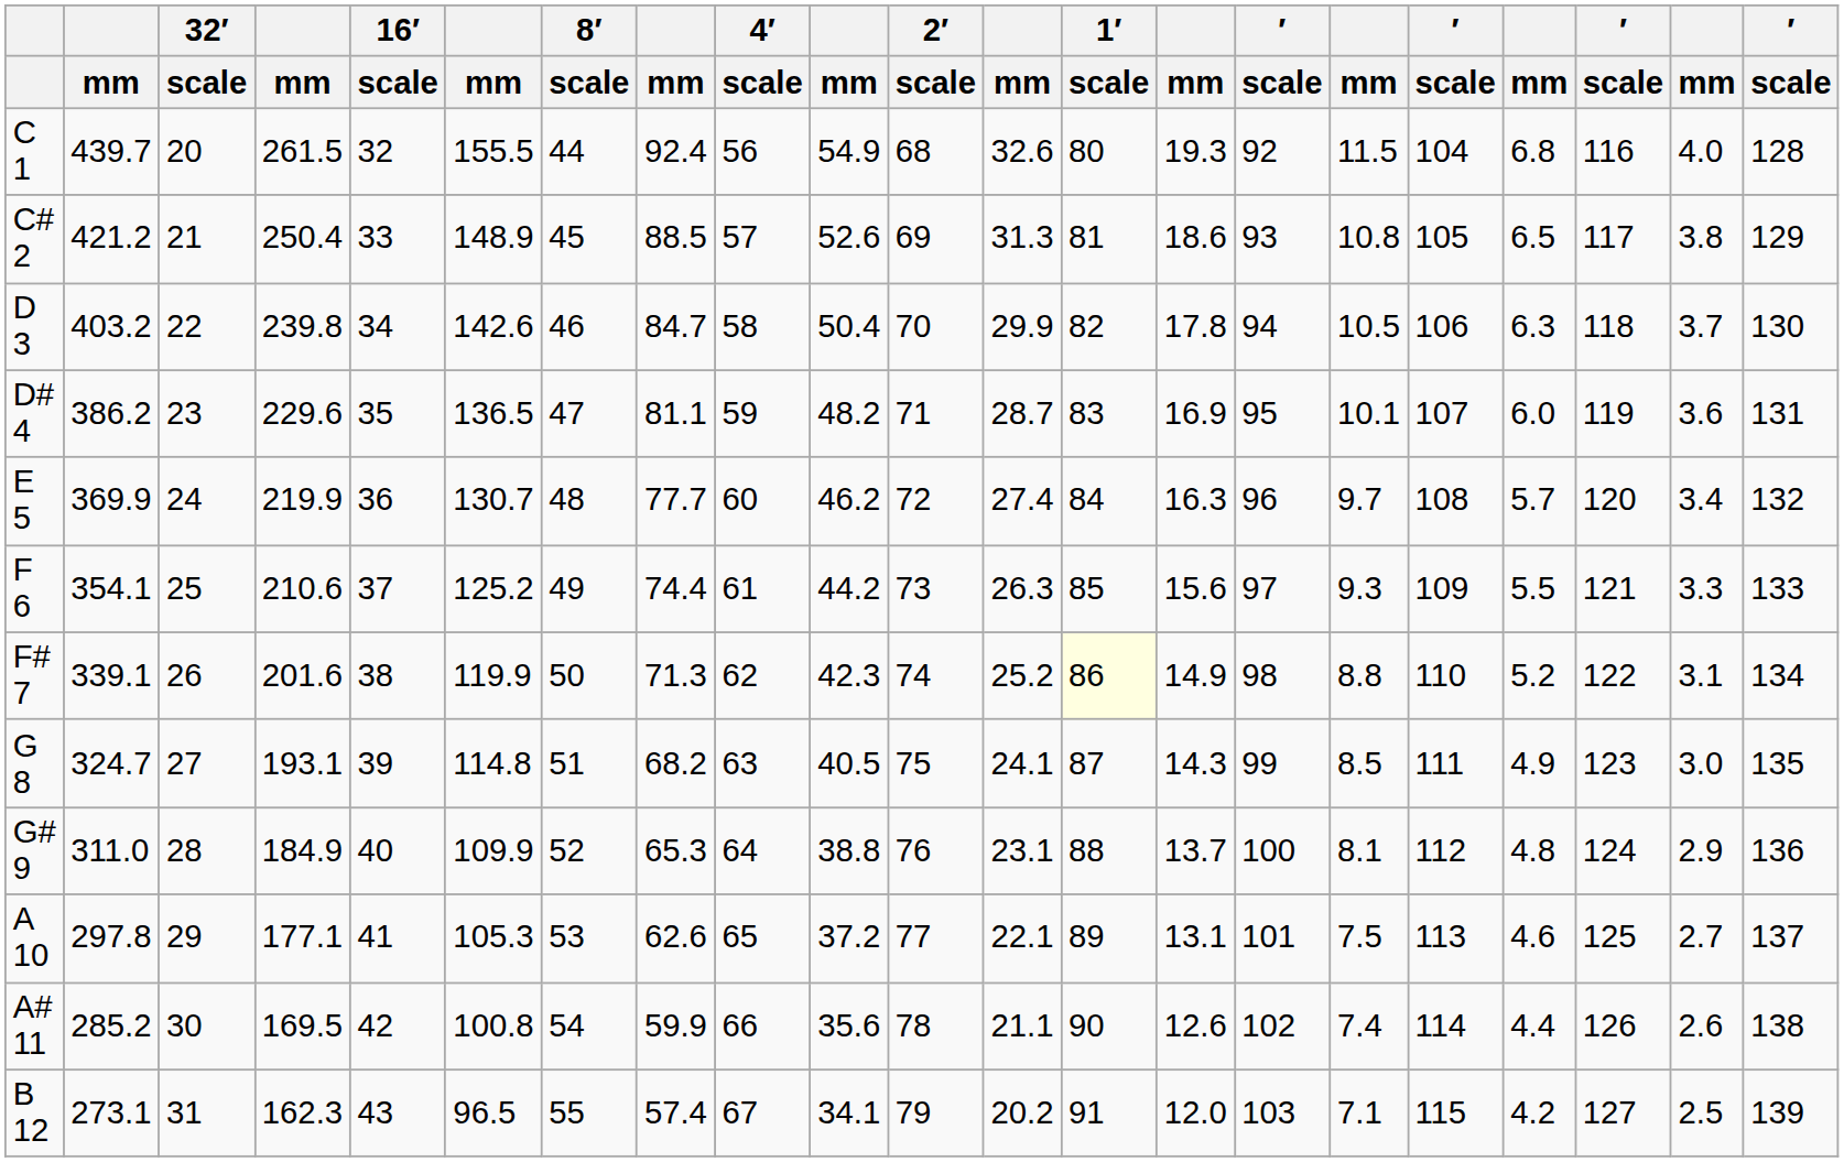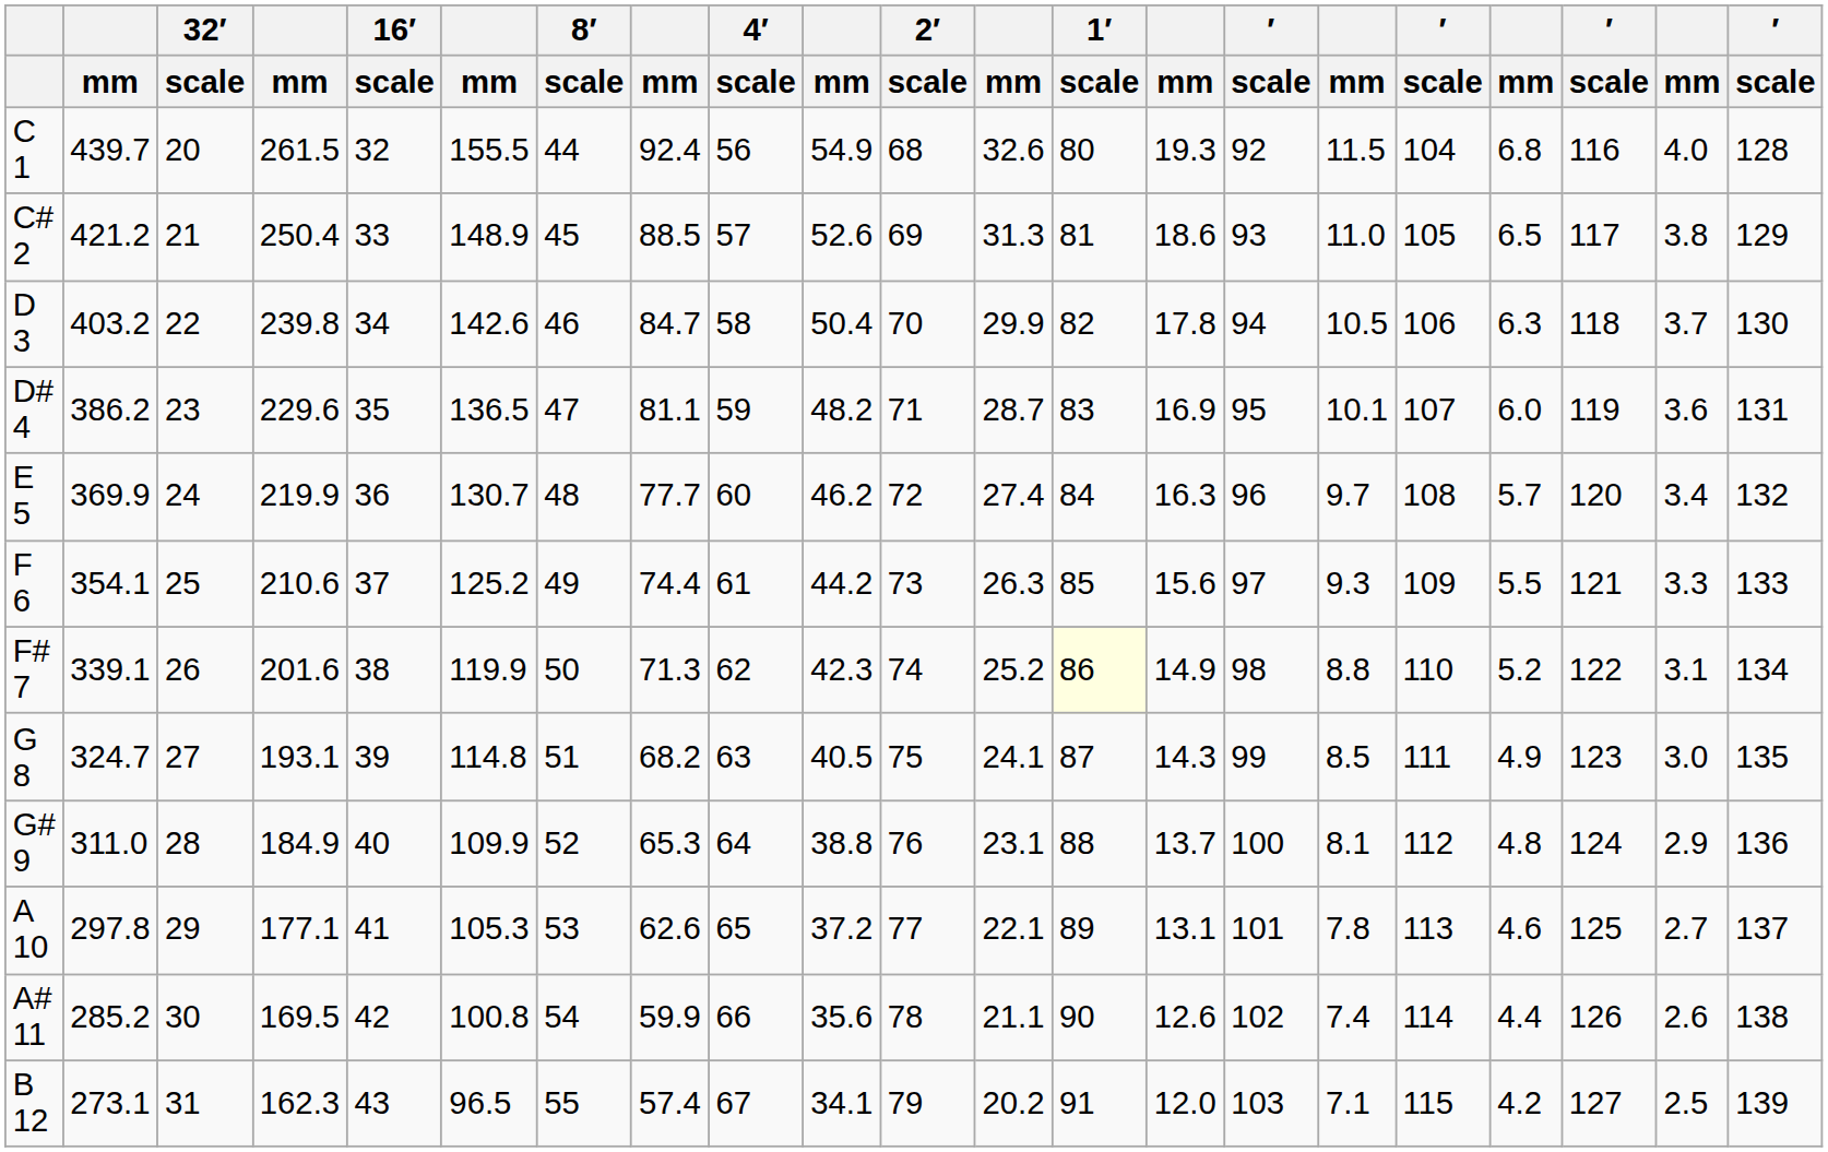 <table class="wikitable">
 <tr>
 <th></th>
 <th></th>
 <th>32′</th>
 <th></th>
 <th>16′</th>
 <th></th>
 <th>8′</th>
 <th></th>
 <th>4′</th>
 <th></th>
 <th>2′</th>
 <th></th>
 <th>1′</th>
 <th></th>
 <th>′</th>
 <th></th>
 <th>′</th>
 <th></th>
 <th>′</th>
 <th></th>
 <th>′</th>
 </tr>
 <tr>
 <th></th>
 <th>mm</th>
 <th>scale</th>
 <th>mm</th>
 <th>scale</th>
 <th>mm</th>
 <th>scale</th>
 <th>mm</th>
 <th>scale</th>
 <th>mm</th>
 <th>scale</th>
 <th>mm</th>
 <th>scale</th>
 <th>mm</th>
 <th>scale</th>
 <th>mm</th>
 <th>scale</th>
 <th>mm</th>
 <th>scale</th>
 <th>mm</th>
 <th>scale</th>
 </tr>
 <tr>
 <td>C 1</td>
 <td>439.7</td>
 <td>20</td>
 <td>261.5</td>
 <td>32</td>
 <td>155.5</td>
 <td>44</td>
 <td>92.4</td>
 <td>56</td>
 <td>54.9</td>
 <td>68</td>
 <td>32.6</td>
 <td>80</td>
 <td>19.3</td>
 <td>92</td>
 <td>11.5</td>
 <td>104</td>
 <td>6.8</td>
 <td>116</td>
 <td>4.0</td>
 <td>128</td>
 </tr>
 <tr>
 <td>C# 2</td>
 <td>421.2</td>
 <td>21</td>
 <td>250.4</td>
 <td>33</td>
 <td>148.9</td>
 <td>45</td>
 <td>88.5</td>
 <td>57</td>
 <td>52.6</td>
 <td>69</td>
 <td>31.3</td>
 <td>81</td>
 <td>18.6</td>
 <td>93</td>
-<td>10.8</td>
+<td>11.0</td>
 <td>105</td>
 <td>6.5</td>
 <td>117</td>
 <td>3.8</td>
 <td>129</td>
 </tr>
 <tr>
 <td>D 3</td>
 <td>403.2</td>
 <td>22</td>
 <td>239.8</td>
 <td>34</td>
 <td>142.6</td>
 <td>46</td>
 <td>84.7</td>
 <td>58</td>
 <td>50.4</td>
 <td>70</td>
 <td>29.9</td>
 <td>82</td>
 <td>17.8</td>
 <td>94</td>
 <td>10.5</td>
 <td>106</td>
 <td>6.3</td>
 <td>118</td>
 <td>3.7</td>
 <td>130</td>
 </tr>
 <tr>
 <td>D# 4</td>
 <td>386.2</td>
 <td>23</td>
 <td>229.6</td>
 <td>35</td>
 <td>136.5</td>
 <td>47</td>
 <td>81.1</td>
 <td>59</td>
 <td>48.2</td>
 <td>71</td>
 <td>28.7</td>
 <td>83</td>
 <td>16.9</td>
 <td>95</td>
 <td>10.1</td>
 <td>107</td>
 <td>6.0</td>
 <td>119</td>
 <td>3.6</td>
 <td>131</td>
 </tr>
 <tr>
 <td>E 5</td>
 <td>369.9</td>
 <td>24</td>
 <td>219.9</td>
 <td>36</td>
 <td>130.7</td>
 <td>48</td>
 <td>77.7</td>
 <td>60</td>
 <td>46.2</td>
 <td>72</td>
 <td>27.4</td>
 <td>84</td>
 <td>16.3</td>
 <td>96</td>
 <td>9.7</td>
 <td>108</td>
 <td>5.7</td>
 <td>120</td>
 <td>3.4</td>
 <td>132</td>
 </tr>
 <tr>
 <td>F 6</td>
 <td>354.1</td>
 <td>25</td>
 <td>210.6</td>
 <td>37</td>
 <td>125.2</td>
 <td>49</td>
 <td>74.4</td>
 <td>61</td>
 <td>44.2</td>
 <td>73</td>
 <td>26.3</td>
 <td>85</td>
 <td>15.6</td>
 <td>97</td>
 <td>9.3</td>
 <td>109</td>
 <td>5.5</td>
 <td>121</td>
 <td>3.3</td>
 <td>133</td>
 </tr>
 <tr>
 <td>F# 7</td>
 <td>339.1</td>
 <td>26</td>
 <td>201.6</td>
 <td>38</td>
 <td>119.9</td>
 <td>50</td>
 <td>71.3</td>
 <td>62</td>
 <td>42.3</td>
 <td>74</td>
 <td>25.2</td>
 <td style="background: lightyellow;">86</td>
 <td>14.9</td>
 <td>98</td>
 <td>8.8</td>
 <td>110</td>
 <td>5.2</td>
 <td>122</td>
 <td>3.1</td>
 <td>134</td>
 </tr>
 <tr>
 <td>G 8</td>
 <td>324.7</td>
 <td>27</td>
 <td>193.1</td>
 <td>39</td>
 <td>114.8</td>
 <td>51</td>
 <td>68.2</td>
 <td>63</td>
 <td>40.5</td>
 <td>75</td>
 <td>24.1</td>
 <td>87</td>
 <td>14.3</td>
 <td>99</td>
 <td>8.5</td>
 <td>111</td>
 <td>4.9</td>
 <td>123</td>
 <td>3.0</td>
 <td>135</td>
 </tr>
 <tr>
 <td>G# 9</td>
 <td>311.0</td>
 <td>28</td>
 <td>184.9</td>
 <td>40</td>
 <td>109.9</td>
 <td>52</td>
 <td>65.3</td>
 <td>64</td>
 <td>38.8</td>
 <td>76</td>
 <td>23.1</td>
 <td>88</td>
 <td>13.7</td>
 <td>100</td>
 <td>8.1</td>
 <td>112</td>
 <td>4.8</td>
 <td>124</td>
 <td>2.9</td>
 <td>136</td>
 </tr>
 <tr>
 <td>A 10</td>
 <td>297.8</td>
 <td>29</td>
 <td>177.1</td>
 <td>41</td>
 <td>105.3</td>
 <td>53</td>
 <td>62.6</td>
 <td>65</td>
 <td>37.2</td>
 <td>77</td>
 <td>22.1</td>
 <td>89</td>
 <td>13.1</td>
 <td>101</td>
-<td>7.5</td>
+<td>7.8</td>
 <td>113</td>
 <td>4.6</td>
 <td>125</td>
 <td>2.7</td>
 <td>137</td>
 </tr>
 <tr>
 <td>A# 11</td>
 <td>285.2</td>
 <td>30</td>
 <td>169.5</td>
 <td>42</td>
 <td>100.8</td>
 <td>54</td>
 <td>59.9</td>
 <td>66</td>
 <td>35.6</td>
 <td>78</td>
 <td>21.1</td>
 <td>90</td>
 <td>12.6</td>
 <td>102</td>
 <td>7.4</td>
 <td>114</td>
 <td>4.4</td>
 <td>126</td>
 <td>2.6</td>
 <td>138</td>
 </tr>
 <tr>
 <td>B 12</td>
 <td>273.1</td>
 <td>31</td>
 <td>162.3</td>
 <td>43</td>
 <td>96.5</td>
 <td>55</td>
 <td>57.4</td>
 <td>67</td>
 <td>34.1</td>
 <td>79</td>
 <td>20.2</td>
 <td>91</td>
 <td>12.0</td>
 <td>103</td>
 <td>7.1</td>
 <td>115</td>
 <td>4.2</td>
 <td>127</td>
 <td>2.5</td>
 <td>139</td>
 </tr>
 </table>
